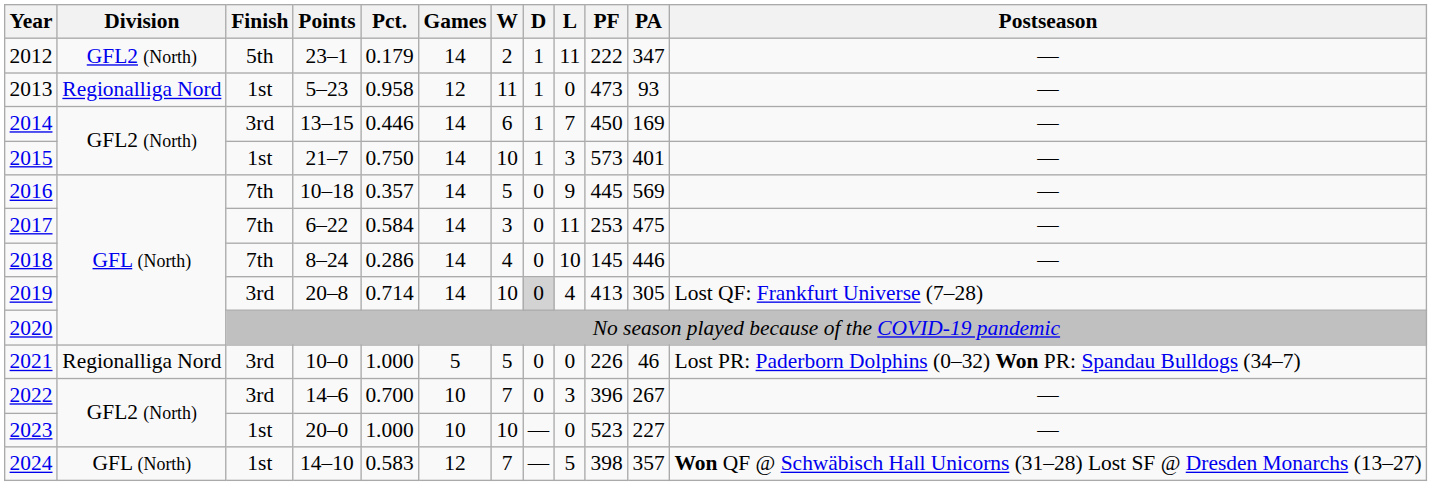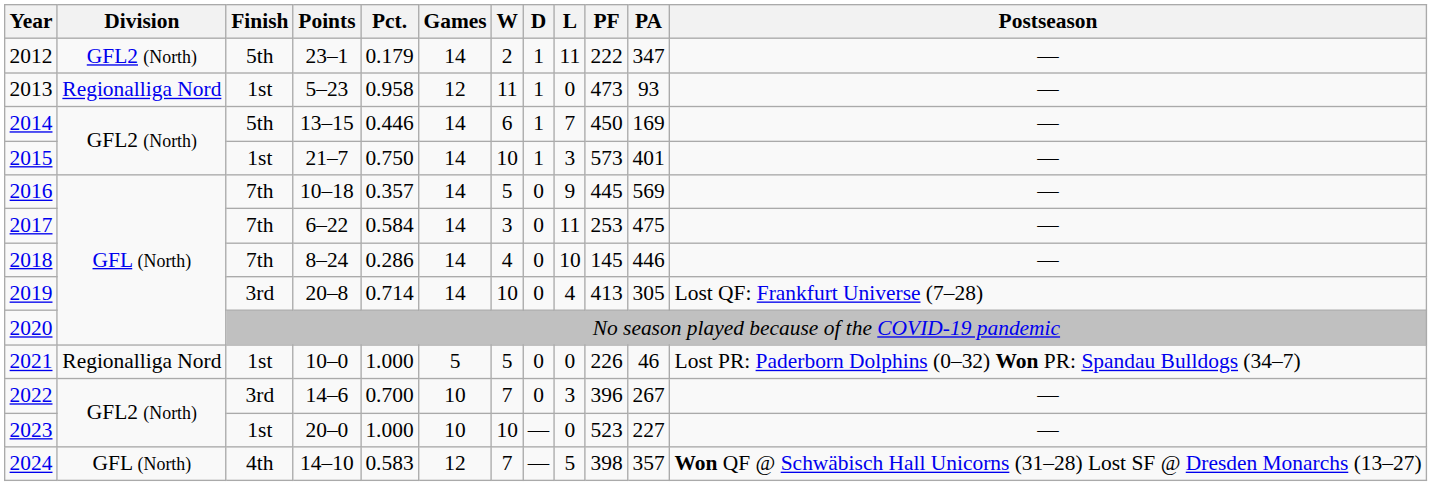 <table class="wikitable" style="text-align:center;">
 <tr>
 <th>Year</th>
 <th>Division</th>
 <th>Finish</th>
 <th>Points</th>
 <th>Pct.</th>
 <th>Games</th>
 <th>W</th>
 <th>D</th>
 <th>L</th>
 <th>PF</th>
 <th>PA</th>
 <th>Postseason</th>
 </tr>
 <tr>
 <td>2012</td>
 <td><a href='#'>GFL2</a> <small>(North)</small></td>
 <td>5th</td>
 <td>23–1</td>
 <td>0.179</td>
 <td>14</td>
 <td>2</td>
 <td>1</td>
 <td>11</td>
 <td>222</td>
 <td>347</td>
 <td>—</td>
 </tr>
 <tr>
 <td>2013</td>
 <td><a href='#'>Regionalliga Nord</a></td>
 <td>1st</td>
 <td>5–23</td>
 <td>0.958</td>
 <td>12</td>
 <td>11</td>
 <td>1</td>
 <td>0</td>
 <td>473</td>
 <td>93</td>
 <td>—</td>
 </tr>
 <tr>
 <td><a href='#'>2014</a></td>
 <td rowspan="2">GFL2 <small>(North)</small></td>
-<td>3rd</td>
+<td>5th</td>
 <td>13–15</td>
 <td>0.446</td>
 <td>14</td>
 <td>6</td>
 <td>1</td>
 <td>7</td>
 <td>450</td>
 <td>169</td>
 <td>—</td>
 </tr>
 <tr>
 <td><a href='#'>2015</a></td>
 <td>1st</td>
 <td>21–7</td>
 <td>0.750</td>
 <td>14</td>
 <td>10</td>
 <td>1</td>
 <td>3</td>
 <td>573</td>
 <td>401</td>
 <td>—</td>
 </tr>
 <tr>
 <td><a href='#'>2016</a></td>
 <td rowspan="5"><a href='#'>GFL</a> <small>(North)</small></td>
 <td>7th</td>
 <td>10–18</td>
 <td>0.357</td>
 <td>14</td>
 <td>5</td>
 <td>0</td>
 <td>9</td>
 <td>445</td>
 <td>569</td>
 <td>—</td>
 </tr>
 <tr>
 <td><a href='#'>2017</a></td>
 <td>7th</td>
 <td>6–22</td>
 <td>0.584</td>
 <td>14</td>
 <td>3</td>
 <td>0</td>
 <td>11</td>
 <td>253</td>
 <td>475</td>
 <td>—</td>
 </tr>
 <tr>
 <td><a href='#'>2018</a></td>
 <td>7th</td>
 <td>8–24</td>
 <td>0.286</td>
 <td>14</td>
 <td>4</td>
 <td>0</td>
 <td>10</td>
 <td>145</td>
 <td>446</td>
 <td>—</td>
 </tr>
 <tr>
 <td><a href='#'>2019</a></td>
 <td>3rd</td>
 <td>20–8</td>
 <td>0.714</td>
 <td>14</td>
 <td>10</td>
-<td style="background: lightgrey;">0</td>
+<td>0</td>
 <td>4</td>
 <td>413</td>
 <td>305</td>
 <td style="text-align:left">Lost QF: <a href='#'>Frankfurt Universe</a> (7–28)</td>
 </tr>
 <tr>
 <td><a href='#'>2020</a></td>
 <td colspan="10" style="background:#C0C0C0"><em>No season played because of the <a href='#'>COVID-19 pandemic</a></em></td>
 </tr>
 <tr>
 <td><a href='#'>2021</a></td>
 <td>Regionalliga Nord</td>
-<td>3rd</td>
+<td>1st</td>
 <td>10–0</td>
 <td>1.000</td>
 <td>5</td>
 <td>5</td>
 <td>0</td>
 <td>0</td>
 <td>226</td>
 <td>46</td>
 <td style="text-align:left">Lost PR: <a href='#'>Paderborn Dolphins</a> (0–32)  <strong>Won</strong> PR: <a href='#'>Spandau Bulldogs</a> (34–7)</td>
 </tr>
 <tr>
 <td><a href='#'>2022</a></td>
 <td rowspan="2">GFL2 <small>(North)</small></td>
 <td>3rd</td>
 <td>14–6</td>
 <td>0.700</td>
 <td>10</td>
 <td>7</td>
 <td>0</td>
 <td>3</td>
 <td>396</td>
 <td>267</td>
 <td>—</td>
 </tr>
 <tr>
 <td><a href='#'>2023</a></td>
 <td>1st</td>
 <td>20–0</td>
 <td>1.000</td>
 <td>10</td>
 <td>10</td>
 <td>—</td>
 <td>0</td>
 <td>523</td>
 <td>227</td>
 <td>—</td>
 </tr>
 <tr>
 <td><a href='#'>2024</a></td>
 <td>GFL <small>(North)</small></td>
-<td>1st</td>
+<td>4th</td>
 <td>14–10</td>
 <td>0.583</td>
 <td>12</td>
 <td>7</td>
 <td>—</td>
 <td>5</td>
 <td>398</td>
 <td>357</td>
 <td style="text-align:left"><strong>Won</strong> QF @ <a href='#'>Schwäbisch Hall Unicorns</a> (31–28)  Lost SF @ <a href='#'>Dresden Monarchs</a> (13–27)</td>
 </tr>
 </table>
